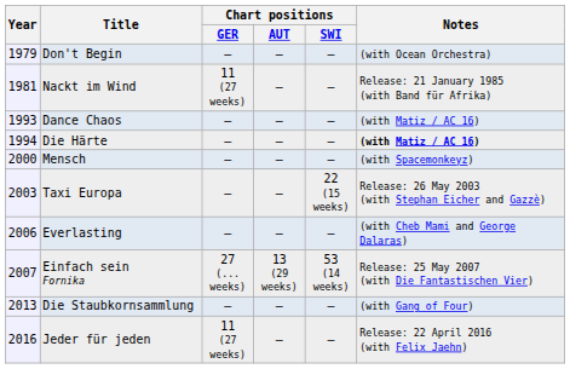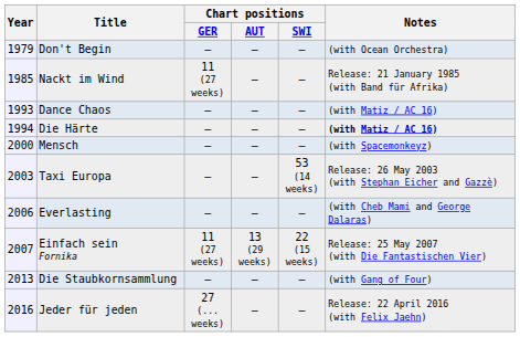 <table class="wikitable">
 <tr class="hintergrundfarbe8">
 <th rowspan="2">Year</th>
 <th width="170" rowspan="2">Title</th>
 <th colspan="3">Chart positions</th>
 <th width="220" rowspan="2">Notes</th>
 </tr>
 <tr class="hintergrundfarbe8">
 <th width="50"><a href='#'>GER</a></th>
 <th width="50"><a href='#'>AUT</a></th>
 <th width="50"><a href='#'>SWI</a></th>
 </tr>
 <tr style="background:#E1E9F3">
 <td bgcolor="#f0f0ff">1979</td>
 <td>Don't Begin</td>
 <td align="center" >—</td>
 <td align="center" >—</td>
 <td align="center" >—</td>
 <td><small>(with Ocean Orchestra)</small></td>
 </tr>
 <tr style="background:#EEEEEE">
-<td bgcolor="#f0f0ff">1981</td>
+<td bgcolor="#f0f0ff">1985</td>
 <td>Nackt im Wind</td>
 <td align="center" >11<br><small>(27 weeks)</small></td>
 <td align="center" >—</td>
 <td align="center" >—</td>
 <td><small>Release: 21 January 1985<br>(with Band für Afrika)</small></td>
 </tr>
 <tr style="background:#E1E9F3">
 <td bgcolor="#f0f0ff">1993</td>
 <td>Dance Chaos</td>
 <td align="center" >—</td>
 <td align="center" >—</td>
 <td align="center" >—</td>
 <td><small>(with <a href='#'>Matiz / AC 16</a>)</small></td>
 </tr>
 <tr style="background:#EEEEEE">
 <td bgcolor="#f0f0ff">1994</td>
 <td>Die Härte</td>
 <td align="center" >—</td>
 <td align="center" >—</td>
 <td align="center" >—</td>
 <td><strong><small>(with <a href='#'>Matiz / AC 16</a>)</small></strong></td>
 </tr>
 <tr style="background:#E1E9F3">
 <td bgcolor="#f0f0ff">2000</td>
 <td>Mensch</td>
 <td align="center" >—</td>
 <td align="center" >—</td>
 <td align="center" >—</td>
 <td><small>(with <a href='#'>Spacemonkeyz</a>)</small></td>
 </tr>
 <tr style="background:#EEEEEE">
 <td bgcolor="#f0f0ff">2003</td>
 <td>Taxi Europa</td>
 <td align="center" >—</td>
 <td align="center" >—</td>
-<td align="center" >22<br><small>(15 weeks)</small></td>
+<td align="center" >53<br><small>(14 weeks)</small></td>
 <td><small>Release: 26 May 2003<br>(with <a href='#'>Stephan Eicher</a> and <a href='#'>Gazzè</a>)</small></td>
 </tr>
 <tr style="background:#E1E9F3">
 <td bgcolor="#f0f0ff">2006</td>
 <td>Everlasting</td>
 <td align="center" >—</td>
 <td align="center" >—</td>
 <td align="center" >—</td>
 <td><small>(with <a href='#'>Cheb Mami</a> and <a href='#'>George Dalaras</a>)</small></td>
 </tr>
 <tr style="background:#EEEEEE">
 <td bgcolor="#f0f0ff">2007</td>
 <td>Einfach sein<br><small><em>Fornika</em></small></td>
-<td align="center" >27<br><small>(... weeks)</small></td>
+<td align="center" >11<br><small>(27 weeks)</small></td>
 <td align="center" >13<br><small>(29 weeks)</small></td>
-<td align="center" >53<br><small>(14 weeks)</small></td>
+<td align="center" >22<br><small>(15 weeks)</small></td>
 <td><small>Release: 25 May 2007<br>(with <a href='#'>Die Fantastischen Vier</a>)</small></td>
 </tr>
 <tr style="background:#E1E9F3">
 <td bgcolor="#f0f0ff">2013</td>
 <td>Die Staubkornsammlung</td>
 <td align="center" >—</td>
 <td align="center" >—</td>
 <td align="center" >—</td>
 <td><small>(with <a href='#'>Gang of Four</a>)</small></td>
 </tr>
 <tr style="background:#EEEEEE">
 <td bgcolor="#f0f0ff">2016</td>
 <td>Jeder für jeden</td>
-<td align="center" >11<br><small>(27 weeks)</small></td>
+<td align="center" >27<br><small>(... weeks)</small></td>
 <td align="center" >—</td>
 <td align="center" >—</td>
 <td><small>Release: 22 April 2016<br>(with <a href='#'>Felix Jaehn</a>)</small></td>
 </tr>
 </table>
